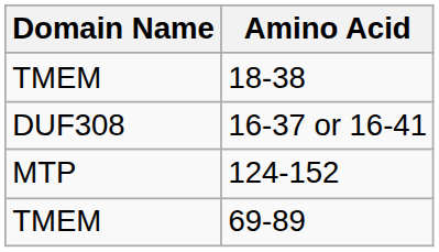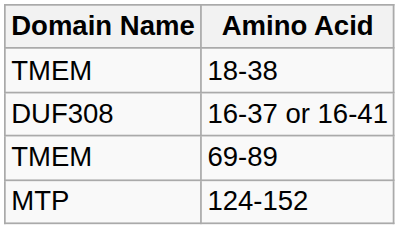 <table class="wikitable">
 <tr>
 <th>Domain Name</th>
 <th>Amino Acid</th>
 </tr>
 <tr>
 <td>TMEM</td>
 <td>18-38</td>
 </tr>
 <tr>
 <td>DUF308</td>
 <td>16-37 or 16-41</td>
 </tr>
 <tr>
+<td>TMEM</td>
+<td>69-89</td>
+</tr>
+<tr>
 <td>MTP</td>
 <td>124-152</td>
 </tr>
-<tr>
-<td>TMEM</td>
-<td>69-89</td>
-</tr>
 </table>
